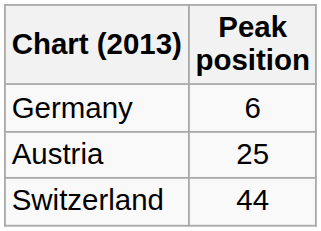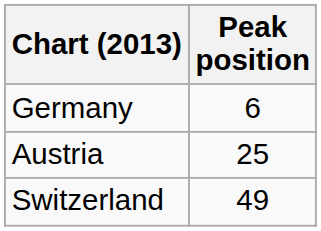 <table class="wikitable sortable">
 <tr>
 <th>Chart (2013)</th>
 <th>Peak<br>position</th>
 </tr>
 <tr>
 <td>Germany</td>
 <td style="text-align:center;">6</td>
 </tr>
 <tr>
 <td>Austria</td>
 <td style="text-align:center;">25</td>
 </tr>
 <tr>
 <td>Switzerland</td>
-<td style="text-align:center;">44</td>
+<td style="text-align:center;">49</td>
 </tr>
 </table>
